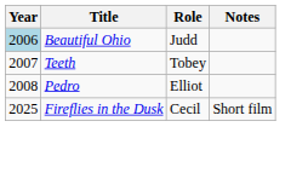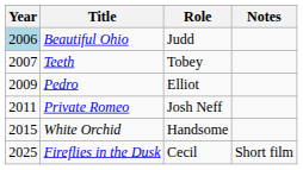 <table class="wikitable sortable">
 <tr>
 <th>Year</th>
 <th>Title</th>
 <th>Role</th>
 <th class="unsortable">Notes</th>
 </tr>
 <tr>
 <td style="background: lightblue;">2006</td>
 <td><em><a href='#'>Beautiful Ohio</a></em></td>
 <td>Judd</td>
 <td></td>
 </tr>
 <tr>
 <td>2007</td>
 <td><em><a href='#'>Teeth</a></em></td>
 <td>Tobey</td>
 <td></td>
 </tr>
 <tr>
-<td>2008</td>
+<td>2009</td>
 <td><em><a href='#'>Pedro</a></em></td>
 <td>Elliot</td>
+<td></td>
+</tr>
+<tr>
+<td>2011</td>
+<td><em><a href='#'>Private Romeo</a></em></td>
+<td>Josh Neff</td>
+<td></td>
+</tr>
+<tr>
+<td>2015</td>
+<td><em>White Orchid</em></td>
+<td>Handsome</td>
 <td></td>
 </tr>
 <tr>
 <td>2025</td>
 <td><em><a href='#'>Fireflies in the Dusk</a></em></td>
 <td>Cecil</td>
 <td>Short film</td>
 </tr>
 </table>
